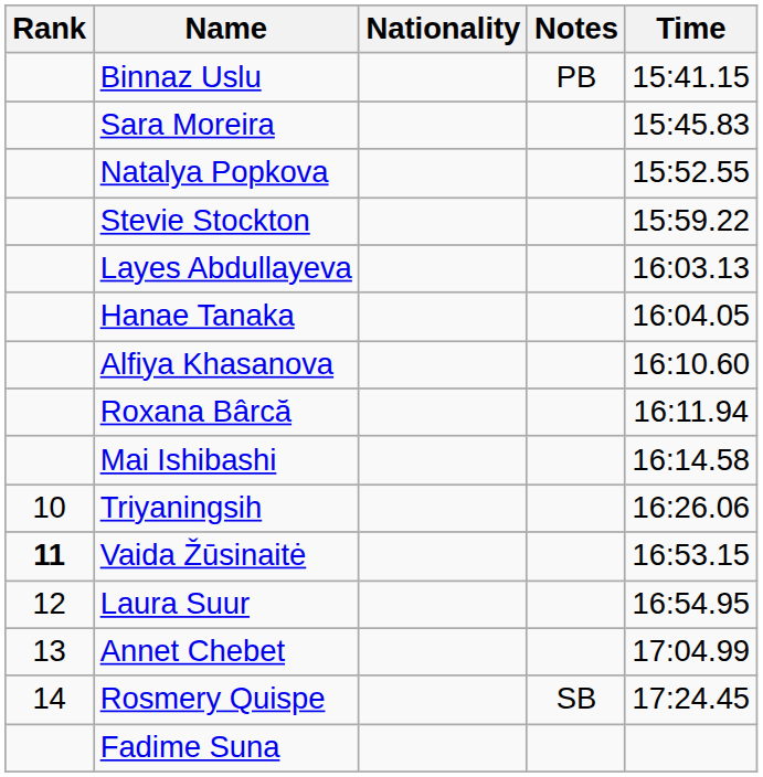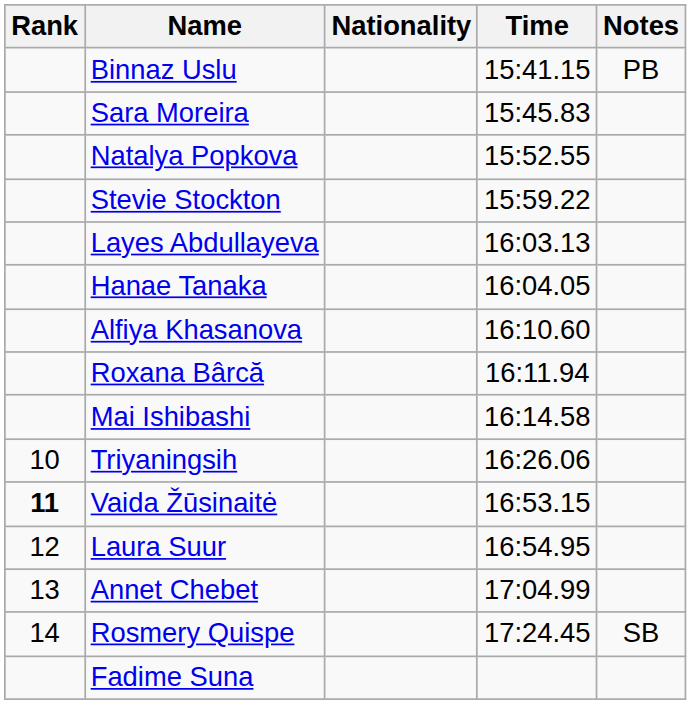 <table class="wikitable sortable" style="text-align:center">
 <tr>
 <th>Rank</th>
 <th>Name</th>
 <th>Nationality</th>
+<th>Time</th>
 <th>Notes</th>
-<th>Time</th>
 </tr>
 <tr>
 <td></td>
 <td align=left><a href='#'>Binnaz Uslu</a></td>
 <td align=left></td>
+<td>15:41.15</td>
 <td>PB</td>
-<td>15:41.15</td>
 </tr>
 <tr>
 <td></td>
 <td align=left><a href='#'>Sara Moreira</a></td>
 <td align=left></td>
+<td>15:45.83</td>
 <td></td>
-<td>15:45.83</td>
 </tr>
 <tr>
 <td></td>
 <td align=left><a href='#'>Natalya Popkova</a></td>
 <td align=left></td>
+<td>15:52.55</td>
 <td></td>
-<td>15:52.55</td>
 </tr>
 <tr>
 <td></td>
 <td align=left><a href='#'>Stevie Stockton</a></td>
 <td align=left></td>
+<td>15:59.22</td>
 <td></td>
-<td>15:59.22</td>
 </tr>
 <tr>
 <td></td>
 <td align=left><a href='#'>Layes Abdullayeva</a></td>
 <td align=left></td>
+<td>16:03.13</td>
 <td></td>
-<td>16:03.13</td>
 </tr>
 <tr>
 <td></td>
 <td align=left><a href='#'>Hanae Tanaka</a></td>
 <td align=left></td>
+<td>16:04.05</td>
 <td></td>
-<td>16:04.05</td>
 </tr>
 <tr>
 <td></td>
 <td align=left><a href='#'>Alfiya Khasanova</a></td>
 <td align=left></td>
+<td>16:10.60</td>
 <td></td>
-<td>16:10.60</td>
 </tr>
 <tr>
 <td></td>
 <td align=left><a href='#'>Roxana Bârcă</a></td>
 <td align=left></td>
+<td>16:11.94</td>
 <td></td>
-<td>16:11.94</td>
 </tr>
 <tr>
 <td></td>
 <td align=left><a href='#'>Mai Ishibashi</a></td>
 <td align=left></td>
+<td>16:14.58</td>
 <td></td>
-<td>16:14.58</td>
 </tr>
 <tr>
 <td>10</td>
 <td align=left><a href='#'>Triyaningsih</a></td>
 <td align=left></td>
+<td>16:26.06</td>
 <td></td>
-<td>16:26.06</td>
 </tr>
 <tr>
 <td><strong>11</strong></td>
 <td align=left><a href='#'>Vaida Žūsinaitė</a></td>
 <td align=left></td>
+<td>16:53.15</td>
 <td></td>
-<td>16:53.15</td>
 </tr>
 <tr>
 <td>12</td>
 <td align=left><a href='#'>Laura Suur</a></td>
 <td align=left></td>
+<td>16:54.95</td>
 <td></td>
-<td>16:54.95</td>
 </tr>
 <tr>
 <td>13</td>
 <td align=left><a href='#'>Annet Chebet</a></td>
 <td align=left></td>
+<td>17:04.99</td>
 <td></td>
-<td>17:04.99</td>
 </tr>
 <tr>
 <td>14</td>
 <td align=left><a href='#'>Rosmery Quispe</a></td>
 <td align=left></td>
+<td>17:24.45</td>
 <td>SB</td>
-<td>17:24.45</td>
 </tr>
 <tr>
 <td></td>
 <td align=left><a href='#'>Fadime Suna</a></td>
 <td align=left></td>
 <td></td>
 <td></td>
 </tr>
 </table>
